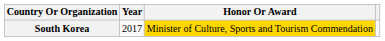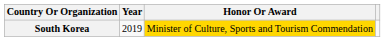 <table class="wikitable plainrowheaders sortable">
 <tr>
 <th scope="col">Country Or Organization</th>
 <th scope="col">Year</th>
 <th scope="col">Honor Or Award</th>
 <th scope="col" class="unsortable"></th>
 </tr>
 <tr>
 <th scope="row">South Korea</th>
-<td>2017</td>
+<td>2019</td>
 <td style="background: gold;">Minister of Culture, Sports and Tourism Commendation</td>
 <td></td>
 </tr>
 </table>
